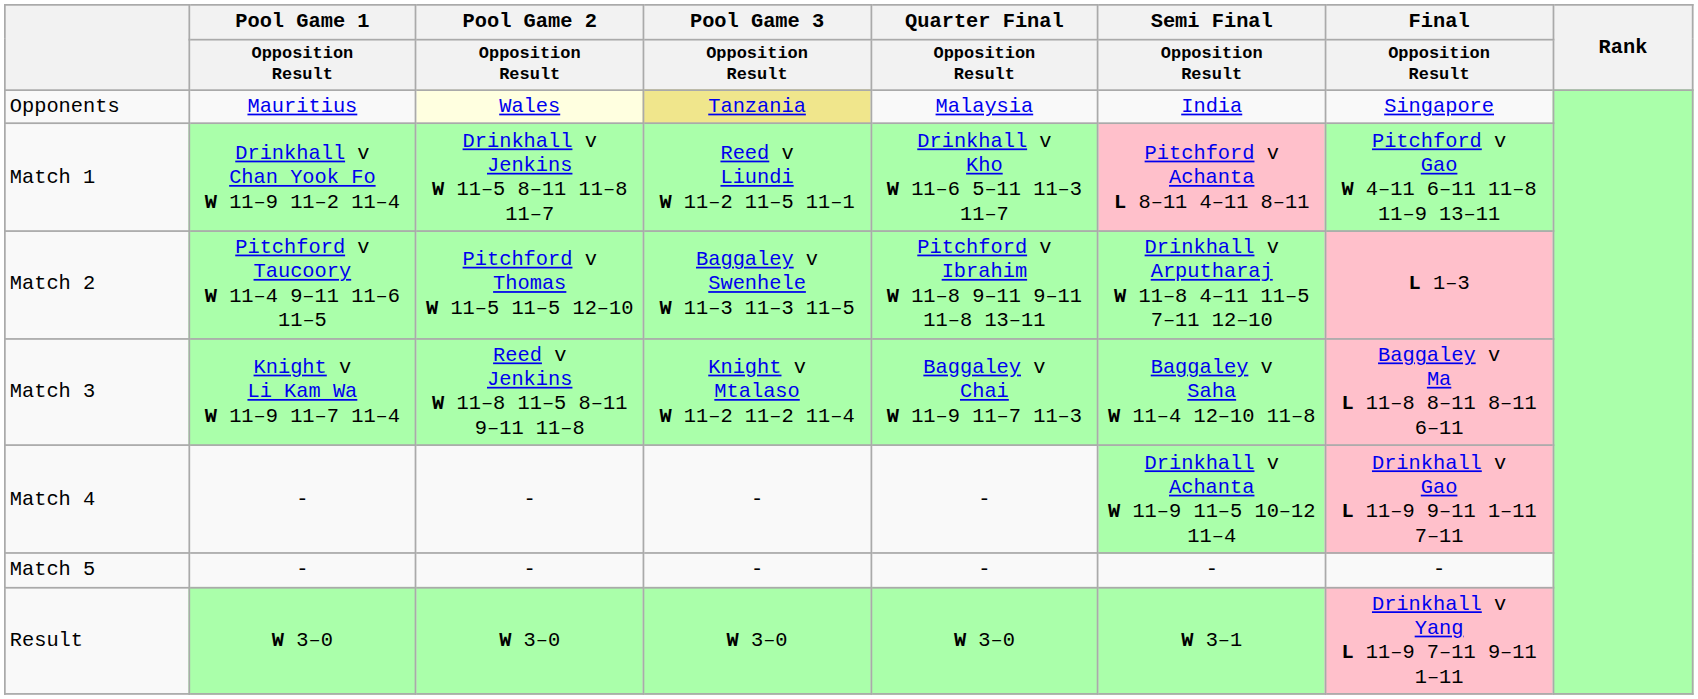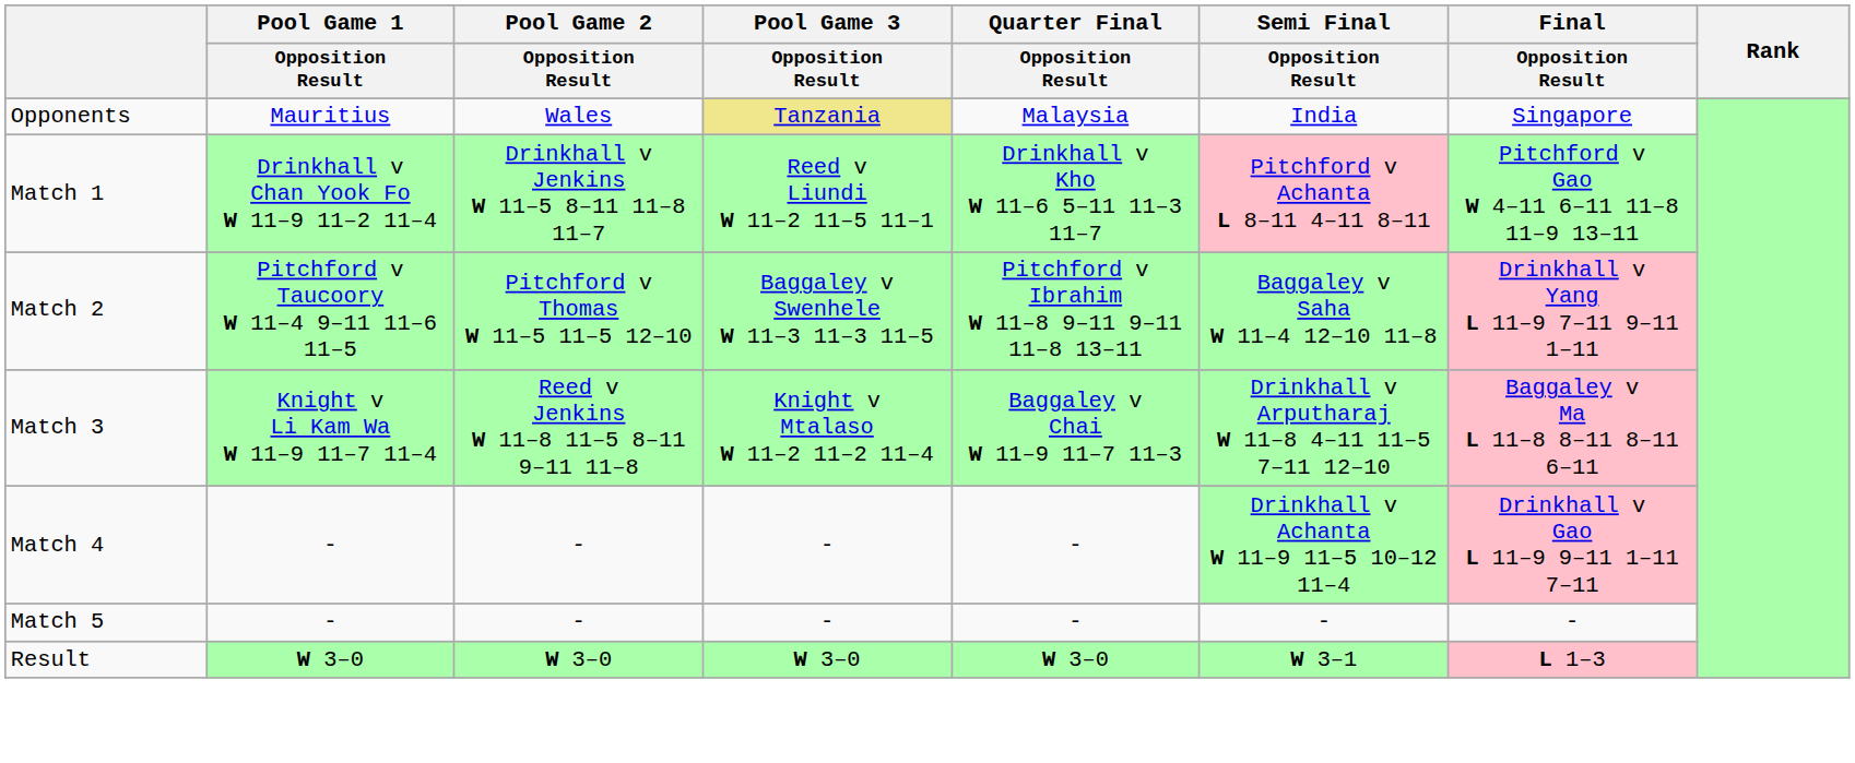 <table class=wikitable style="font-size:90%">
 <tr>
 <th rowspan="2" style="width:100px;"></th>
 <th width=125>Pool Game 1</th>
 <th width=125>Pool Game 2</th>
 <th width=125>Pool Game 3</th>
 <th width=125>Quarter Final</th>
 <th width=125>Semi Final</th>
 <th width=125>Final</th>
 <th rowspan="2" style="width:75px;">Rank</th>
 </tr>
 <tr>
 <th style="line-height:1em"><small>Opposition<br>Result</small></th>
 <th style="line-height:1em"><small>Opposition<br>Result</small></th>
 <th style="line-height:1em"><small>Opposition<br>Result</small></th>
 <th style="line-height:1em"><small>Opposition<br>Result</small></th>
 <th style="line-height:1em"><small>Opposition<br>Result</small></th>
 <th style="line-height:1em"><small>Opposition<br>Result</small></th>
 </tr>
 <tr>
 <td>Opponents</td>
 <td style="text-align:center;"> <a href='#'>Mauritius</a></td>
-<td style="background: lightyellow; text-align:center;"> <a href='#'>Wales</a></td>
+<td style="text-align:center;"> <a href='#'>Wales</a></td>
 <td style="background: khaki; text-align:center;"> <a href='#'>Tanzania</a></td>
 <td style="text-align:center;"> <a href='#'>Malaysia</a></td>
 <td style="text-align:center;"> <a href='#'>India</a></td>
 <td style="text-align:center;"> <a href='#'>Singapore</a></td>
 <td style="text-align:center; background:#afa;" rowspan="7"></td>
 </tr>
 <tr>
 <td>Match 1</td>
 <td style="text-align:center; background:#afa;"> <a href='#'>Drinkhall</a> v<br> <a href='#'>Chan Yook Fo</a><br><strong>W</strong> 11–9 11–2 11–4</td>
 <td style="text-align:center; background:#afa;"> <a href='#'>Drinkhall</a> v<br> <a href='#'>Jenkins</a><br><strong>W</strong> 11–5 8–11 11–8<br>11–7</td>
 <td style="text-align:center; background:#afa;"> <a href='#'>Reed</a> v<br> <a href='#'>Liundi</a><br><strong>W</strong> 11–2 11–5 11–1</td>
 <td style="text-align:center; background:#afa;"> <a href='#'>Drinkhall</a> v<br> <a href='#'>Kho</a><br><strong>W</strong> 11–6 5–11 11–3<br>11–7</td>
 <td style="text-align:center; background:pink;"> <a href='#'>Pitchford</a> v<br> <a href='#'>Achanta</a><br><strong>L</strong> 8–11 4–11 8–11</td>
 <td style="text-align:center; background:#afa;"> <a href='#'>Pitchford</a> v<br> <a href='#'>Gao</a><br><strong>W</strong> 4–11 6–11 11–8<br>11–9 13–11</td>
 </tr>
 <tr>
 <td>Match 2</td>
 <td style="text-align:center; background:#afa;"> <a href='#'>Pitchford</a> v<br> <a href='#'>Taucoory</a><br><strong>W</strong> 11–4 9–11 11–6<br>11–5</td>
 <td style="text-align:center; background:#afa;"> <a href='#'>Pitchford</a> v<br> <a href='#'>Thomas</a><br><strong>W</strong> 11–5 11–5 12–10</td>
 <td style="text-align:center; background:#afa;"> <a href='#'>Baggaley</a> v<br> <a href='#'>Swenhele</a><br><strong>W</strong> 11–3 11–3 11–5</td>
 <td style="text-align:center; background:#afa;"> <a href='#'>Pitchford</a> v<br> <a href='#'>Ibrahim</a><br><strong>W</strong> 11–8 9–11 9–11<br>11–8 13–11</td>
-<td style="text-align:center; background:#afa;"> <a href='#'>Drinkhall</a> v<br> <a href='#'>Arputharaj</a><br><strong>W</strong> 11–8 4–11 11–5<br>7–11 12–10</td>
-<td style="text-align:center; background:pink;"><strong>L</strong> 1–3</td>
+<td style="text-align:center; background:#afa;"> <a href='#'>Baggaley</a> v<br> <a href='#'>Saha</a><br><strong>W</strong> 11–4 12–10 11–8</td>
+<td style="text-align:center; background:pink;"> <a href='#'>Drinkhall</a> v<br> <a href='#'>Yang</a><br><strong>L</strong> 11–9 7–11 9–11<br>1–11</td>
 </tr>
 <tr>
 <td>Match 3</td>
 <td style="text-align:center; background:#afa;"> <a href='#'>Knight</a> v<br> <a href='#'>Li Kam Wa</a><br><strong>W</strong> 11–9 11–7 11–4</td>
 <td style="text-align:center; background:#afa;"> <a href='#'>Reed</a> v<br> <a href='#'>Jenkins</a><br><strong>W</strong> 11–8 11–5 8–11<br>9–11 11–8</td>
 <td style="text-align:center; background:#afa;"> <a href='#'>Knight</a> v<br> <a href='#'>Mtalaso</a><br><strong>W</strong> 11–2 11–2 11–4</td>
 <td style="text-align:center; background:#afa;"> <a href='#'>Baggaley</a> v<br> <a href='#'>Chai</a><br><strong>W</strong> 11–9 11–7 11–3</td>
-<td style="text-align:center; background:#afa;"> <a href='#'>Baggaley</a> v<br> <a href='#'>Saha</a><br><strong>W</strong> 11–4 12–10 11–8</td>
+<td style="text-align:center; background:#afa;"> <a href='#'>Drinkhall</a> v<br> <a href='#'>Arputharaj</a><br><strong>W</strong> 11–8 4–11 11–5<br>7–11 12–10</td>
 <td style="text-align:center; background:pink;"> <a href='#'>Baggaley</a> v<br> <a href='#'>Ma</a><br><strong>L</strong> 11–8 8–11 8–11<br>6–11</td>
 </tr>
 <tr>
 <td>Match 4</td>
 <td style="text-align:center;">-</td>
 <td style="text-align:center;">-</td>
 <td style="text-align:center;">-</td>
 <td style="text-align:center;">-</td>
 <td style="text-align:center; background:#afa;"> <a href='#'>Drinkhall</a> v<br> <a href='#'>Achanta</a><br><strong>W</strong> 11–9 11–5 10–12<br>11–4</td>
 <td style="text-align:center; background:pink;"> <a href='#'>Drinkhall</a> v<br> <a href='#'>Gao</a><br><strong>L</strong> 11–9 9–11 1–11<br>7–11</td>
 </tr>
 <tr>
 <td>Match 5</td>
 <td style="text-align:center;">-</td>
 <td style="text-align:center;">-</td>
 <td style="text-align:center;">-</td>
 <td style="text-align:center;">-</td>
 <td style="text-align:center;">-</td>
 <td style="text-align:center;">-</td>
 </tr>
 <tr>
 <td>Result</td>
 <td style="text-align:center; background:#afa;"><strong>W</strong> 3–0</td>
 <td style="text-align:center; background:#afa;"><strong>W</strong> 3–0</td>
 <td style="text-align:center; background:#afa;"><strong>W</strong> 3–0</td>
 <td style="text-align:center; background:#afa;"><strong>W</strong> 3–0</td>
 <td style="text-align:center; background:#afa;"><strong>W</strong> 3–1</td>
-<td style="text-align:center; background:pink;"> <a href='#'>Drinkhall</a> v<br> <a href='#'>Yang</a><br><strong>L</strong> 11–9 7–11 9–11<br>1–11</td>
+<td style="text-align:center; background:pink;"><strong>L</strong> 1–3</td>
 </tr>
 </table>
